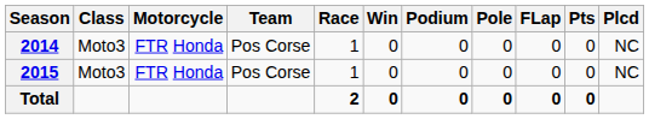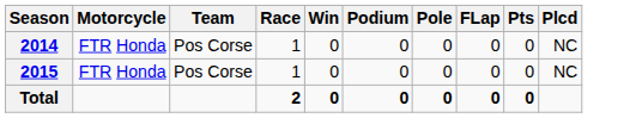 <table class="wikitable" style=text-align:right>
 <tr>
 <th>Season</th>
-<th>Class</th>
 <th>Motorcycle</th>
 <th>Team</th>
 <th>Race</th>
 <th>Win</th>
 <th>Podium</th>
 <th>Pole</th>
 <th>FLap</th>
 <th>Pts</th>
 <th>Plcd</th>
 </tr>
 <tr>
 <th><a href='#'>2014</a></th>
-<td>Moto3</td>
 <td><a href='#'>FTR</a> <a href='#'>Honda</a></td>
 <td>Pos Corse</td>
 <td>1</td>
 <td>0</td>
 <td>0</td>
 <td>0</td>
 <td>0</td>
 <td>0</td>
 <td>NC</td>
 </tr>
 <tr>
 <th><a href='#'>2015</a></th>
-<td>Moto3</td>
 <td><a href='#'>FTR</a> <a href='#'>Honda</a></td>
 <td>Pos Corse</td>
 <td>1</td>
 <td>0</td>
 <td>0</td>
 <td>0</td>
 <td>0</td>
 <td>0</td>
 <td>NC</td>
 </tr>
 <tr>
 <th>Total</th>
 <td></td>
 <td></td>
-<td></td>
 <td><strong>2</strong></td>
 <td><strong>0</strong></td>
 <td><strong>0</strong></td>
 <td><strong>0</strong></td>
 <td><strong>0</strong></td>
 <td><strong>0</strong></td>
 <td></td>
 </tr>
 </table>
